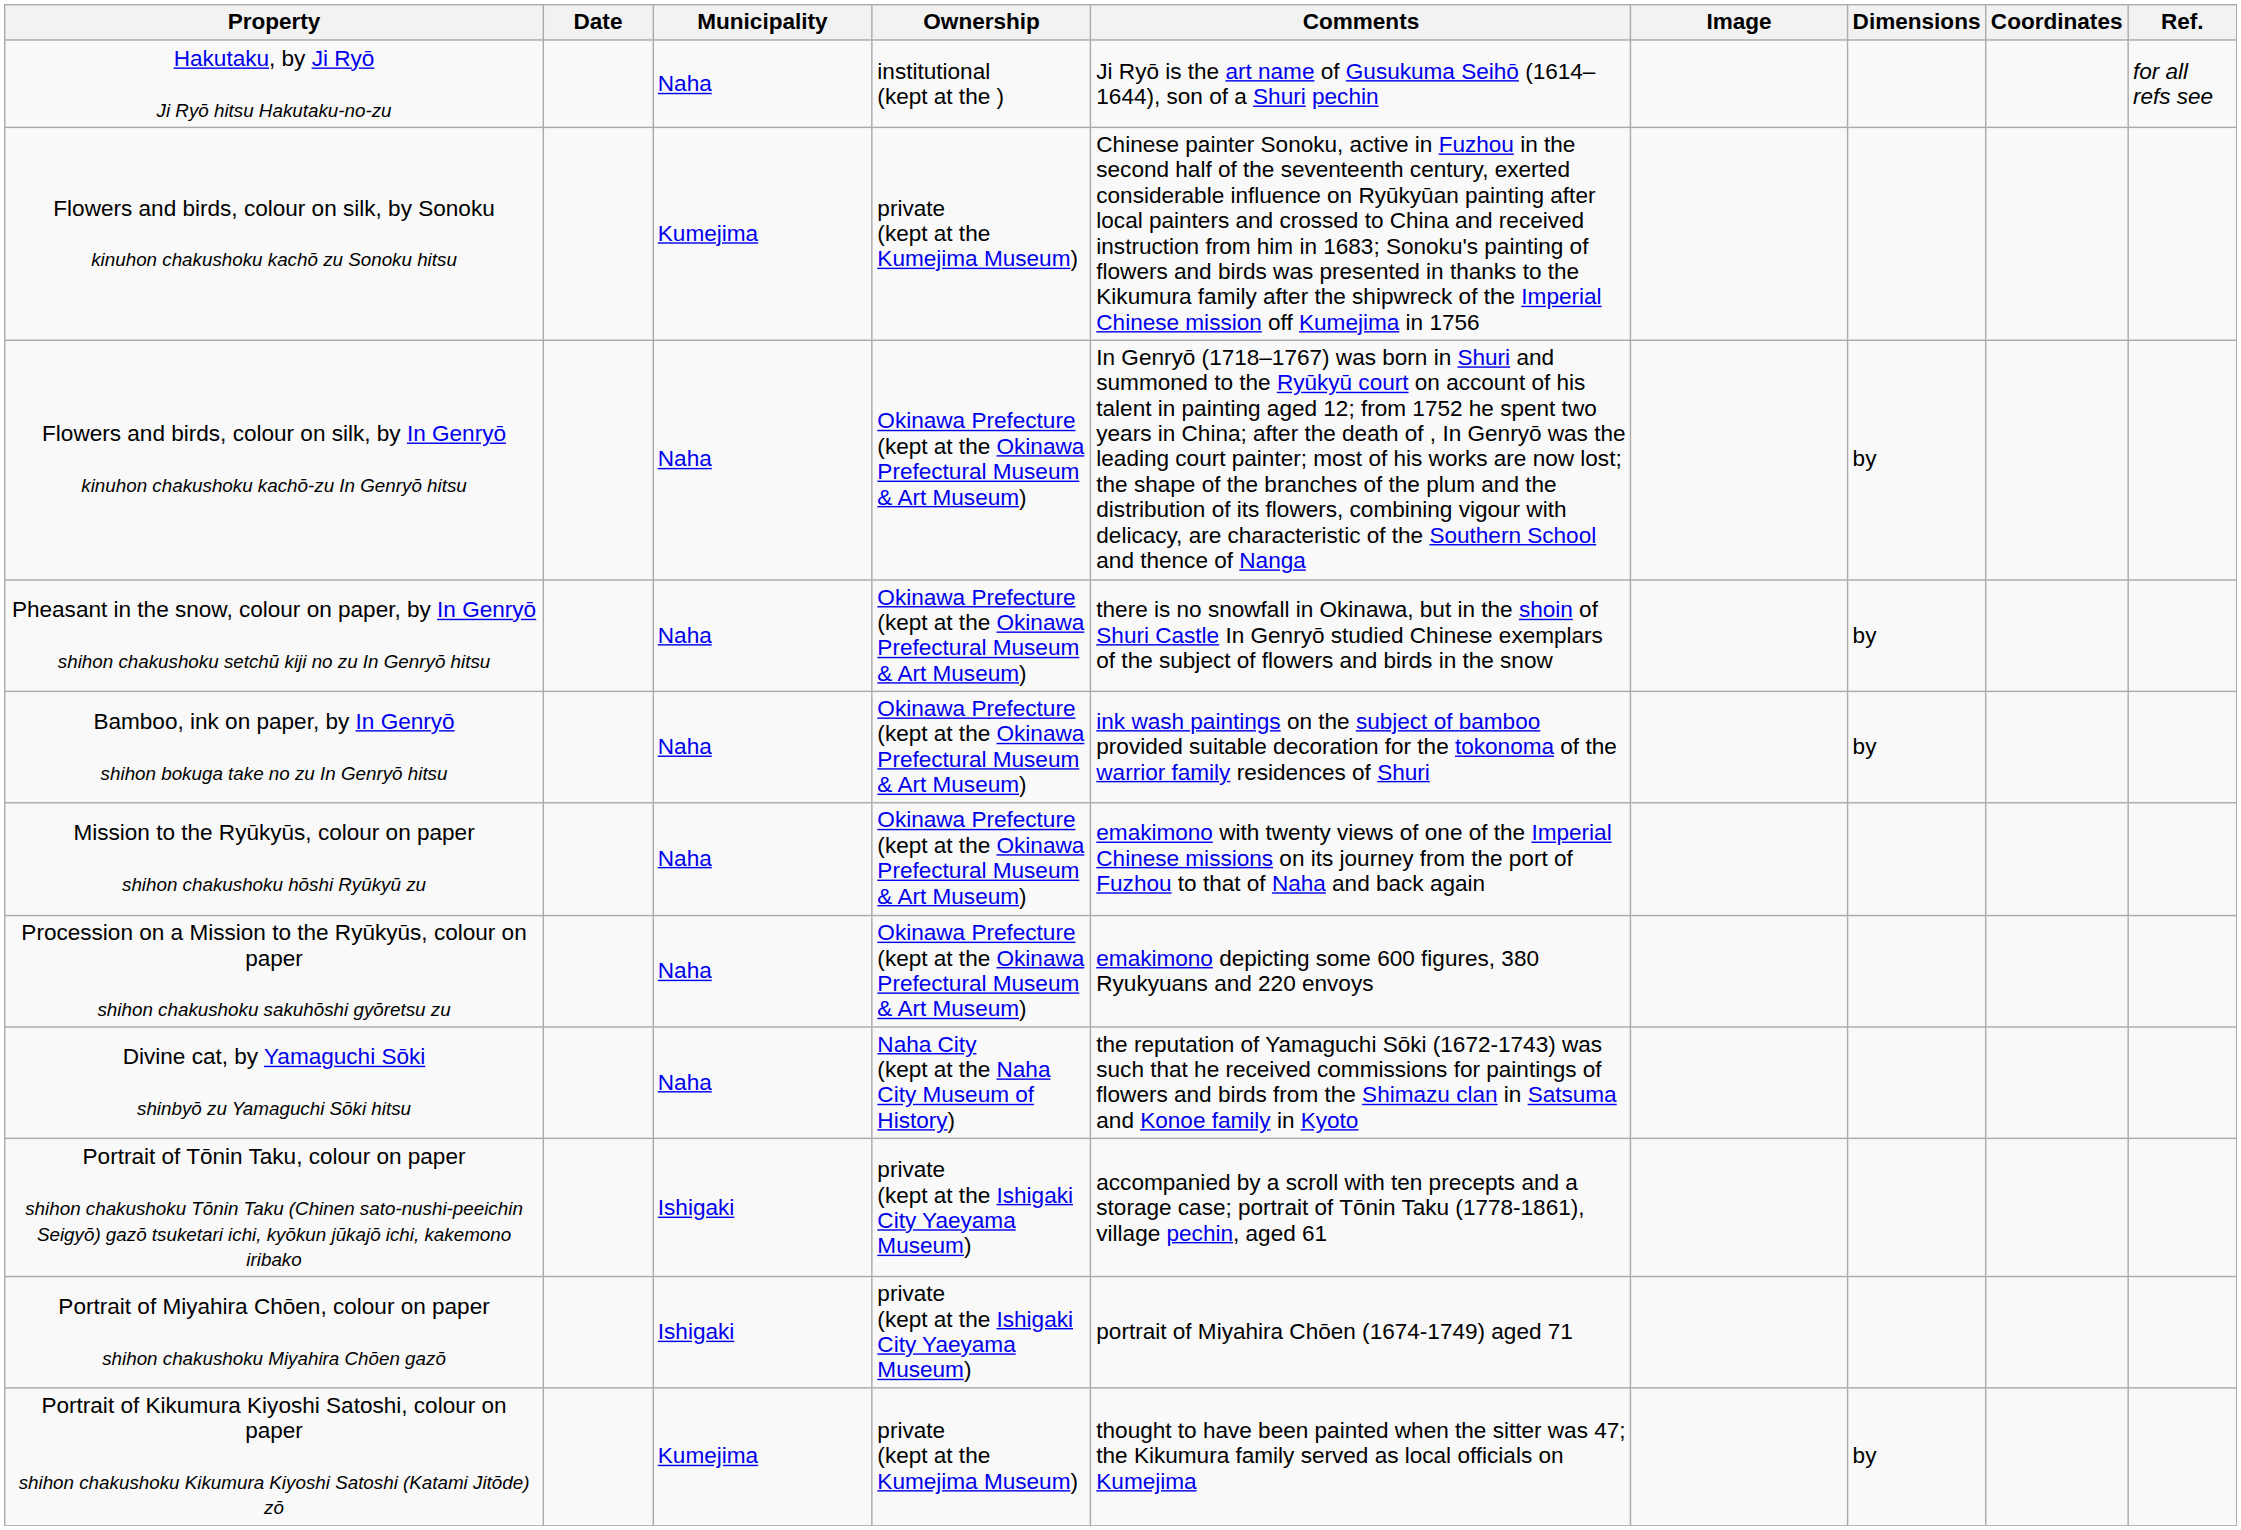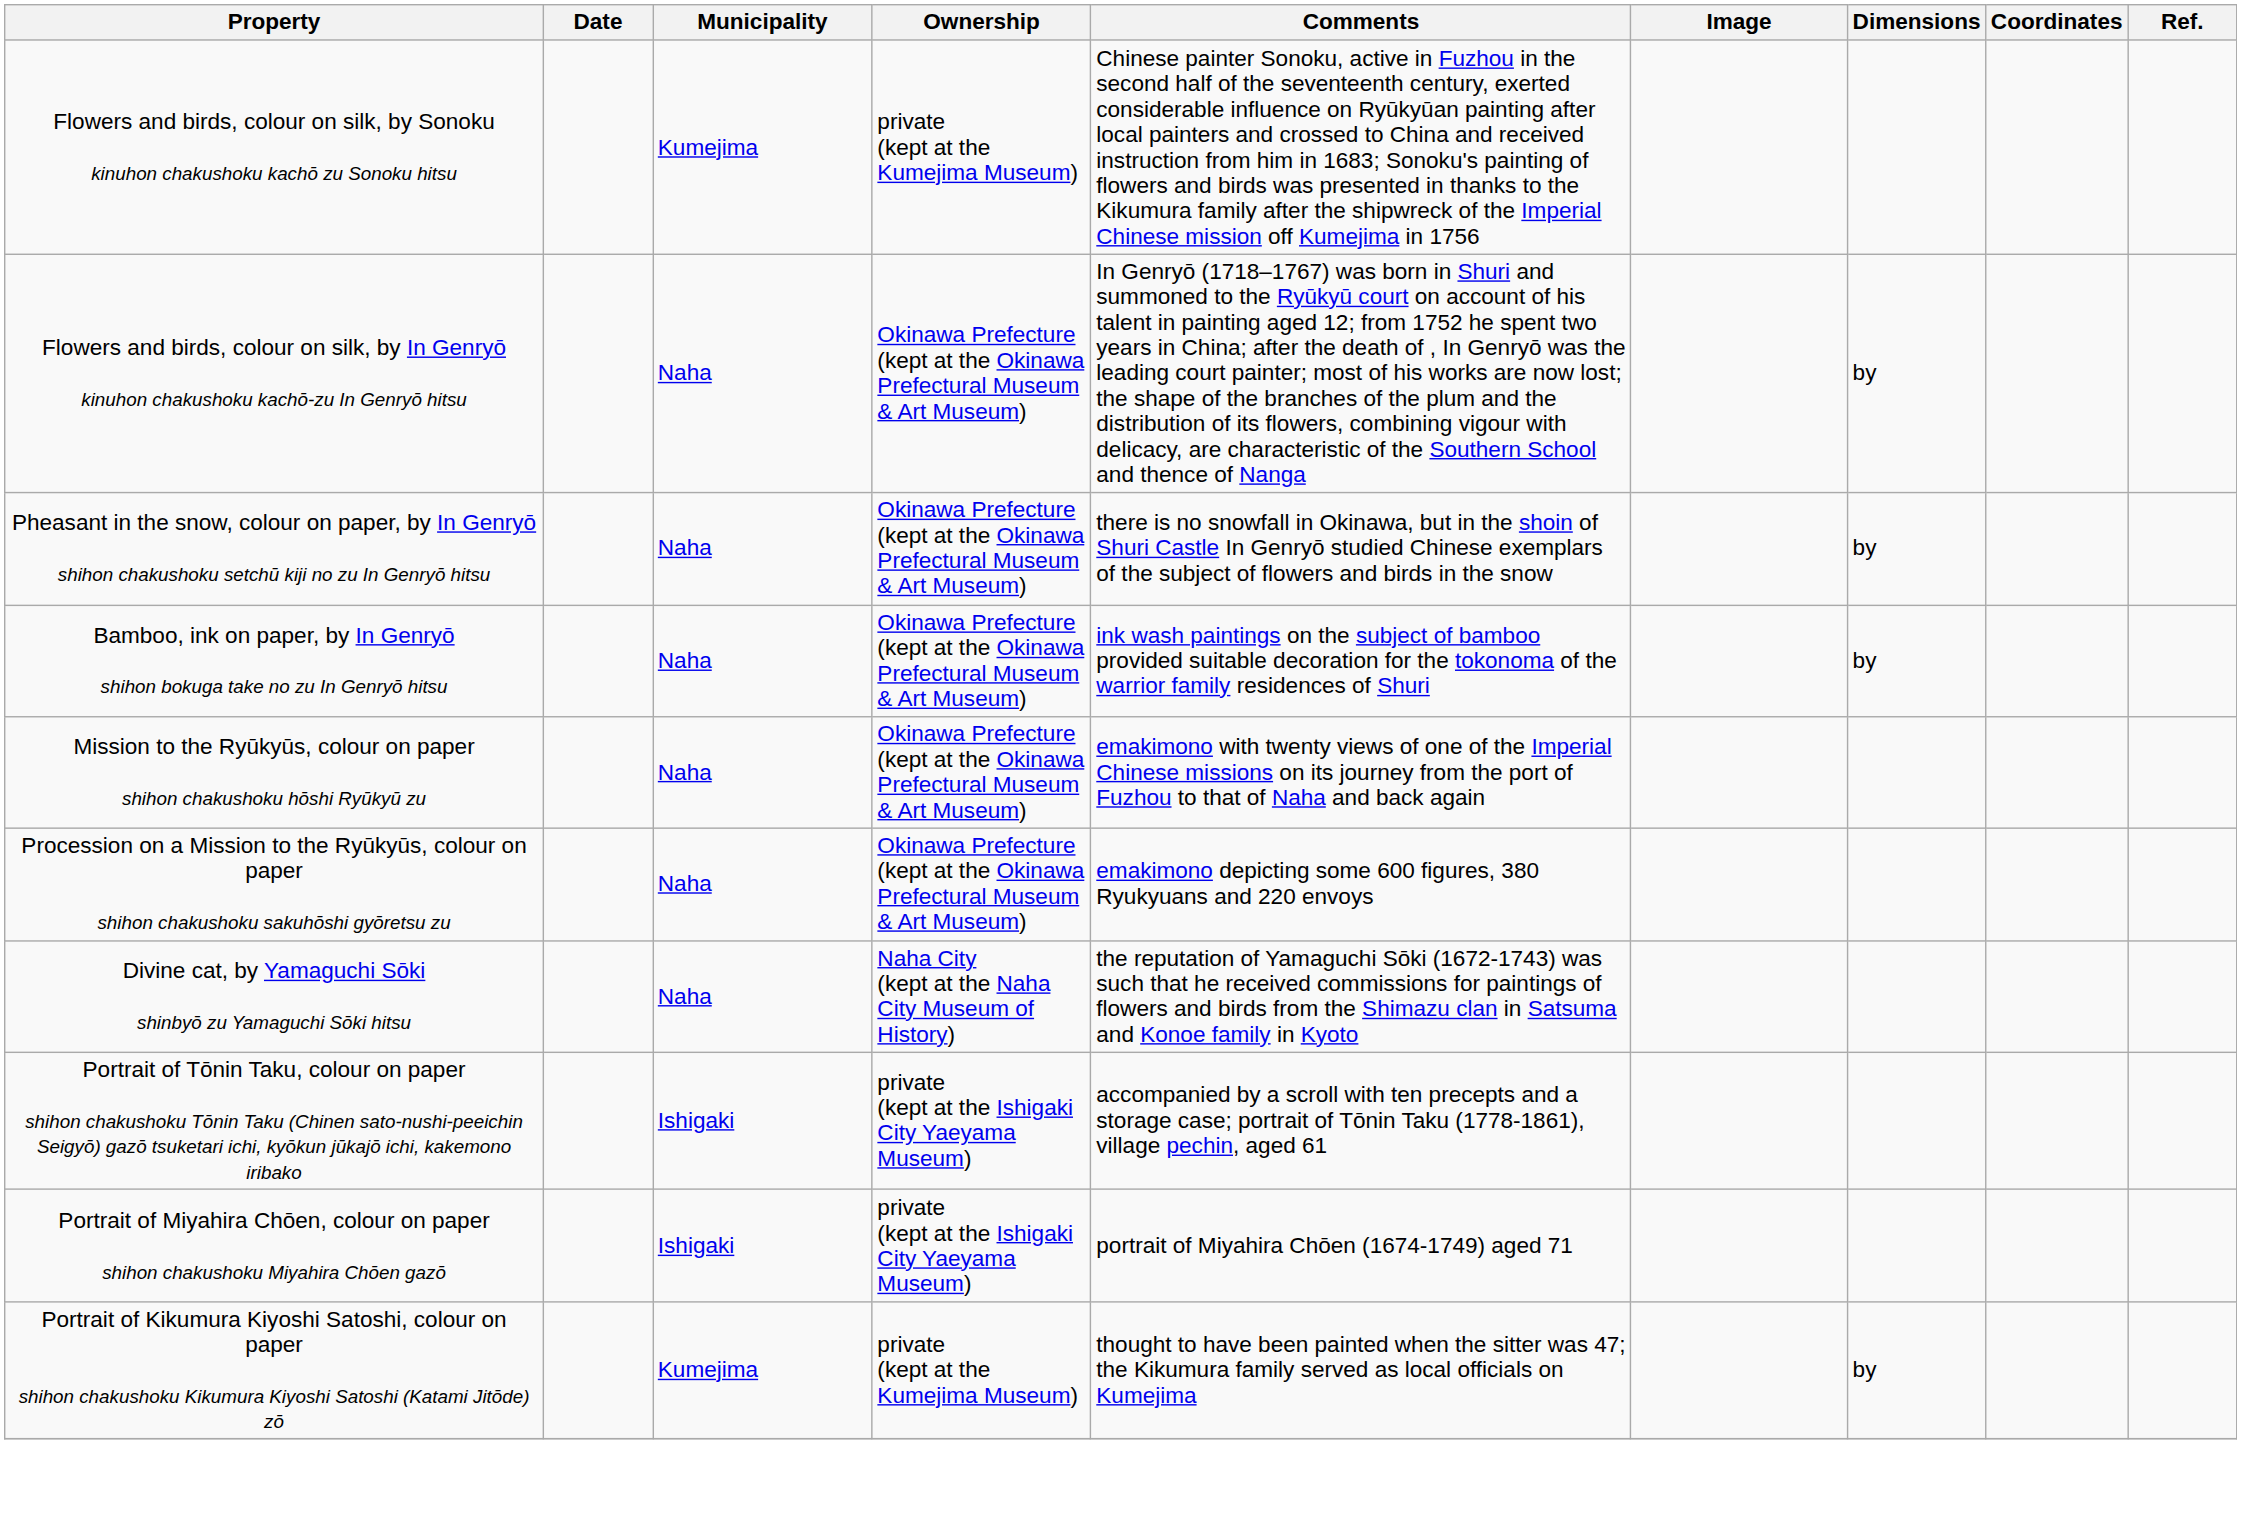 <table class="wikitable sortable"  style="width:100%;">
 <tr>
 <th width="25%" align="left">Property</th>
 <th width="5%" align="left" data-sort-type="number">Date</th>
 <th width="10%" align="left">Municipality</th>
 <th width="10%" align="left">Ownership</th>
 <th width="25%" align="left" class="unsortable">Comments</th>
 <th width="10%" align="left" class="unsortable">Image</th>
 <th width="5%" align="left" class="unsortable">Dimensions</th>
 <th width="5%" align="left" class="unsortable">Coordinates</th>
 <th width="5%" align="left" class="unsortable">Ref.</th>
-</tr>
-<tr>
-<td align="center"><a href='#'>Hakutaku</a>, by <a href='#'>Ji Ryō</a><br><br><small><em>Ji Ryō hitsu Hakutaku-no-zu</em></small></td>
-<td></td>
-<td><a href='#'>Naha</a></td>
-<td>institutional<br>(kept at the )</td>
-<td>Ji Ryō is the <a href='#'>art name</a> of <a href='#'>Gusukuma Seihō</a> (1614–1644), son of a <a href='#'>Shuri</a> <a href='#'>pechin</a></td>
-<td></td>
-<td></td>
-<td></td>
-<td><em>for all refs see</em> </td>
 </tr>
 <tr>
 <td align="center">Flowers and birds, colour on silk, by Sonoku<br><br><small><em>kinuhon chakushoku kachō zu Sonoku hitsu</em></small></td>
 <td></td>
 <td><a href='#'>Kumejima</a></td>
 <td>private<br>(kept at the <a href='#'>Kumejima Museum</a>)</td>
 <td>Chinese painter Sonoku, active in <a href='#'>Fuzhou</a> in the second half of the seventeenth century, exerted considerable influence on Ryūkyūan painting after local painters  and  crossed to China and received instruction from him in 1683; Sonoku's painting of flowers and birds was presented in thanks to the Kikumura family after the shipwreck of the <a href='#'>Imperial Chinese mission</a> off <a href='#'>Kumejima</a> in 1756</td>
 <td></td>
 <td></td>
 <td></td>
 <td></td>
 </tr>
 <tr>
 <td align="center">Flowers and birds, colour on silk, by <a href='#'>In Genryō</a><br><br><small><em>kinuhon chakushoku kachō-zu In Genryō hitsu</em></small></td>
 <td></td>
 <td><a href='#'>Naha</a></td>
 <td><a href='#'>Okinawa Prefecture</a><br>(kept at the <a href='#'>Okinawa Prefectural Museum & Art Museum</a>)</td>
 <td>In Genryō (1718–1767) was born in <a href='#'>Shuri</a> and summoned to the <a href='#'>Ryūkyū court</a> on account of his talent in painting aged 12; from 1752 he spent two years in China; after the death of , In Genryō was the leading court painter; most of his works are now lost; the shape of the branches of the plum and the distribution of its flowers, combining vigour with delicacy, are characteristic of the <a href='#'>Southern School</a> and thence of <a href='#'>Nanga</a></td>
 <td></td>
 <td> by </td>
 <td></td>
 <td></td>
 </tr>
 <tr>
 <td align="center">Pheasant in the snow, colour on paper, by <a href='#'>In Genryō</a><br><br><small><em>shihon chakushoku setchū kiji no zu In Genryō hitsu</em></small></td>
 <td></td>
 <td><a href='#'>Naha</a></td>
 <td><a href='#'>Okinawa Prefecture</a><br>(kept at the <a href='#'>Okinawa Prefectural Museum & Art Museum</a>)</td>
 <td>there is no snowfall in Okinawa, but in the <a href='#'>shoin</a> of <a href='#'>Shuri Castle</a> In Genryō studied Chinese exemplars of the subject of flowers and birds in the snow</td>
 <td></td>
 <td> by </td>
 <td></td>
 <td></td>
 </tr>
 <tr>
 <td align="center">Bamboo, ink on paper, by <a href='#'>In Genryō</a><br><br><small><em>shihon bokuga take no zu In Genryō hitsu</em></small></td>
 <td></td>
 <td><a href='#'>Naha</a></td>
 <td><a href='#'>Okinawa Prefecture</a><br>(kept at the <a href='#'>Okinawa Prefectural Museum & Art Museum</a>)</td>
 <td><a href='#'>ink wash paintings</a> on the <a href='#'>subject of bamboo</a> provided suitable decoration for the <a href='#'>tokonoma</a> of the <a href='#'>warrior family</a> residences of <a href='#'>Shuri</a></td>
 <td></td>
 <td> by </td>
 <td></td>
 <td></td>
 </tr>
 <tr>
 <td align="center">Mission to the Ryūkyūs, colour on paper<br><br><small><em>shihon chakushoku hōshi Ryūkyū zu</em></small></td>
 <td></td>
 <td><a href='#'>Naha</a></td>
 <td><a href='#'>Okinawa Prefecture</a><br>(kept at the <a href='#'>Okinawa Prefectural Museum & Art Museum</a>)</td>
 <td><a href='#'>emakimono</a> with twenty views of one of the <a href='#'>Imperial Chinese missions</a> on its journey from the port of <a href='#'>Fuzhou</a> to that of <a href='#'>Naha</a> and back again</td>
 <td></td>
 <td></td>
 <td></td>
 <td></td>
 </tr>
 <tr>
 <td align="center">Procession on a Mission to the Ryūkyūs, colour on paper<br><br><small><em>shihon chakushoku sakuhōshi gyōretsu zu</em></small></td>
 <td></td>
 <td><a href='#'>Naha</a></td>
 <td><a href='#'>Okinawa Prefecture</a><br>(kept at the <a href='#'>Okinawa Prefectural Museum & Art Museum</a>)</td>
 <td><a href='#'>emakimono</a> depicting some 600 figures, 380 Ryukyuans and 220 envoys</td>
 <td></td>
 <td></td>
 <td></td>
 <td></td>
 </tr>
 <tr>
 <td align="center">Divine cat, by <a href='#'>Yamaguchi Sōki</a><br><br><small><em>shinbyō zu Yamaguchi Sōki hitsu</em></small></td>
 <td></td>
 <td><a href='#'>Naha</a></td>
 <td><a href='#'>Naha City</a><br>(kept at the <a href='#'>Naha City Museum of History</a>)</td>
 <td>the reputation of Yamaguchi Sōki (1672-1743) was such that he received commissions for paintings of flowers and birds from the <a href='#'>Shimazu clan</a> in <a href='#'>Satsuma</a> and <a href='#'>Konoe family</a> in <a href='#'>Kyoto</a></td>
 <td></td>
 <td></td>
 <td></td>
 <td></td>
 </tr>
 <tr>
 <td align="center">Portrait of Tōnin Taku, colour on paper<br><br><small><em>shihon chakushoku Tōnin Taku (Chinen sato-nushi-peeichin Seigyō) gazō tsuketari ichi, kyōkun jūkajō ichi, kakemono iribako</em></small></td>
 <td></td>
 <td><a href='#'>Ishigaki</a></td>
 <td>private<br>(kept at the <a href='#'>Ishigaki City Yaeyama Museum</a>)</td>
 <td>accompanied by a scroll with ten precepts and a storage case; portrait of Tōnin Taku (1778-1861), village <a href='#'>pechin</a>, aged 61</td>
 <td></td>
 <td></td>
 <td></td>
 <td></td>
 </tr>
 <tr>
 <td align="center">Portrait of Miyahira Chōen, colour on paper<br><br><small><em>shihon chakushoku Miyahira Chōen gazō</em></small></td>
 <td></td>
 <td><a href='#'>Ishigaki</a></td>
 <td>private<br>(kept at the <a href='#'>Ishigaki City Yaeyama Museum</a>)</td>
 <td>portrait of Miyahira Chōen (1674-1749) aged 71</td>
 <td></td>
 <td></td>
 <td></td>
 <td></td>
 </tr>
 <tr>
 <td align="center">Portrait of Kikumura Kiyoshi Satoshi, colour on paper<br><br><small><em>shihon chakushoku Kikumura Kiyoshi Satoshi (Katami Jitōde) zō</em></small></td>
 <td></td>
 <td><a href='#'>Kumejima</a></td>
 <td>private<br>(kept at the <a href='#'>Kumejima Museum</a>)</td>
 <td>thought to have been painted when the sitter was 47; the Kikumura family served as local officials on <a href='#'>Kumejima</a></td>
 <td></td>
 <td> by </td>
 <td></td>
 <td></td>
 </tr>
 <tr>
 </tr>
 </table>
